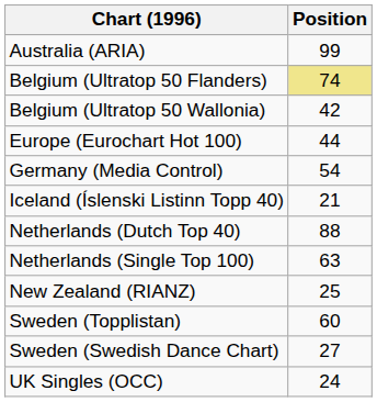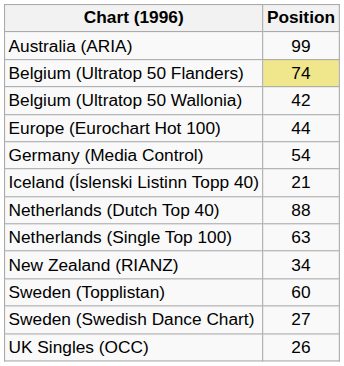 <table class="wikitable sortable">
 <tr>
 <th>Chart (1996)</th>
 <th>Position</th>
 </tr>
 <tr>
 <td>Australia (ARIA)</td>
 <td align="center">99</td>
 </tr>
 <tr>
 <td>Belgium (Ultratop 50 Flanders)</td>
 <td align="center" style="background: khaki;">74</td>
 </tr>
 <tr>
 <td>Belgium (Ultratop 50 Wallonia)</td>
 <td align="center">42</td>
 </tr>
 <tr>
 <td>Europe (Eurochart Hot 100)</td>
 <td align="center">44</td>
 </tr>
 <tr>
 <td>Germany (Media Control)</td>
 <td align="center">54</td>
 </tr>
 <tr>
 <td>Iceland (Íslenski Listinn Topp 40)</td>
 <td align="center">21</td>
 </tr>
 <tr>
 <td>Netherlands (Dutch Top 40)</td>
 <td align="center">88</td>
 </tr>
 <tr>
 <td>Netherlands (Single Top 100)</td>
 <td align="center">63</td>
 </tr>
 <tr>
 <td>New Zealand (RIANZ)</td>
-<td align="center">25</td>
+<td align="center">34</td>
 </tr>
 <tr>
 <td>Sweden (Topplistan)</td>
 <td align="center">60</td>
 </tr>
 <tr>
 <td>Sweden (Swedish Dance Chart)</td>
 <td align="center">27</td>
 </tr>
 <tr>
 <td>UK Singles (OCC)</td>
-<td align="center">24</td>
+<td align="center">26</td>
 </tr>
 </table>
